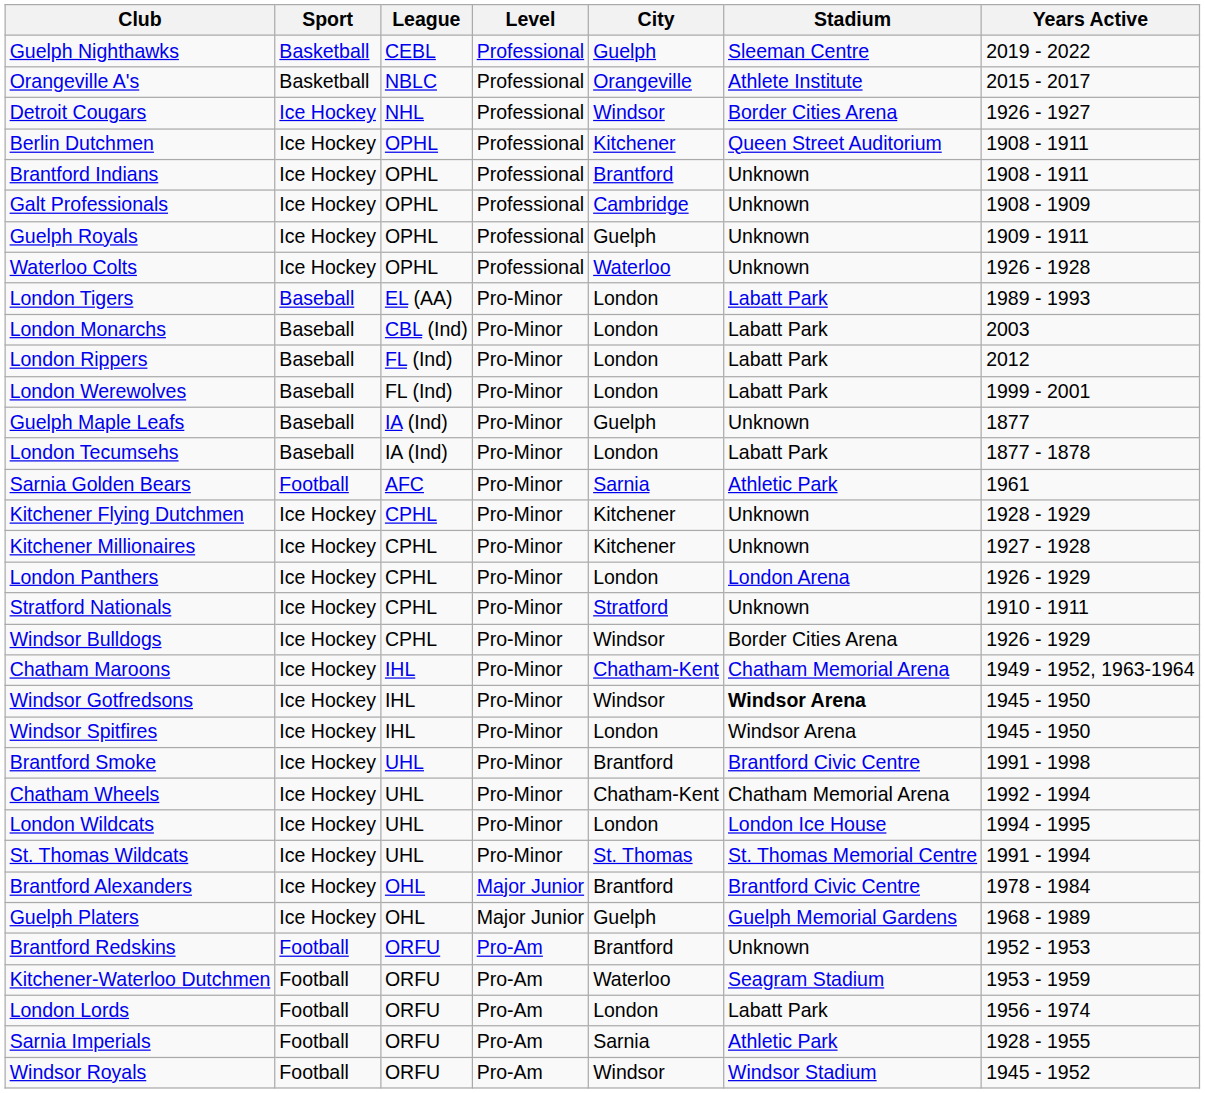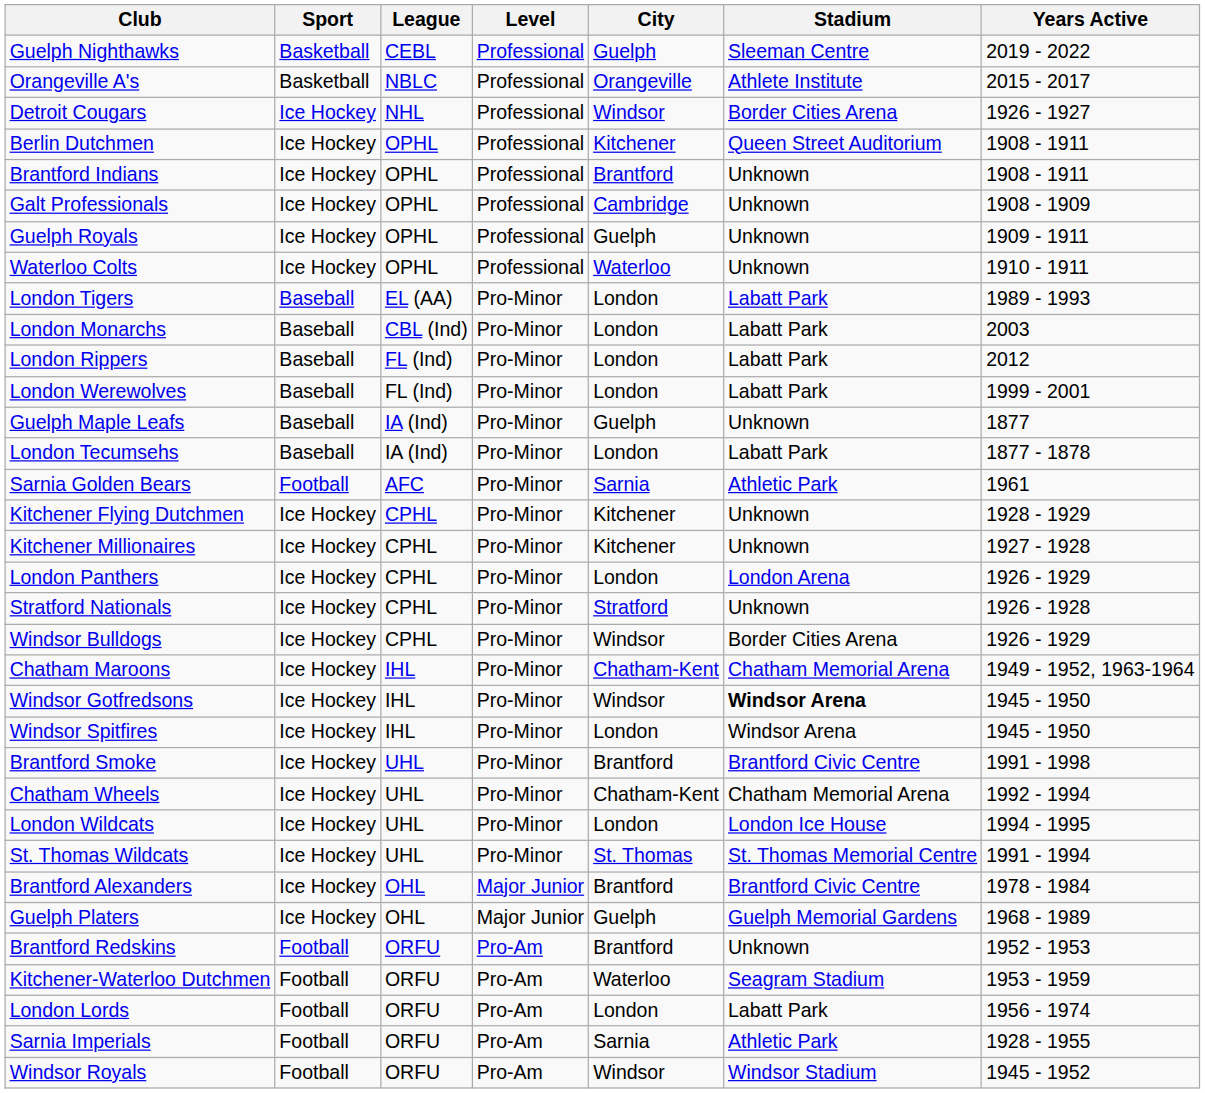 <table class="wikitable sortable" style="margin:1em; clear:right; text-align:left; line-height:normal;">
 <tr>
 <th>Club</th>
 <th>Sport</th>
 <th>League</th>
 <th>Level</th>
 <th>City</th>
 <th>Stadium</th>
 <th>Years Active</th>
 </tr>
 <tr>
 <td><a href='#'>Guelph Nighthawks</a></td>
 <td><a href='#'>Basketball</a></td>
 <td><a href='#'>CEBL</a></td>
 <td><a href='#'>Professional</a></td>
 <td><a href='#'>Guelph</a></td>
 <td><a href='#'>Sleeman Centre</a></td>
 <td>2019 - 2022</td>
 </tr>
 <tr>
 <td><a href='#'>Orangeville A's</a></td>
 <td>Basketball</td>
 <td><a href='#'>NBLC</a></td>
 <td>Professional</td>
 <td><a href='#'>Orangeville</a></td>
 <td><a href='#'>Athlete Institute</a></td>
 <td>2015 - 2017</td>
 </tr>
 <tr>
 <td><a href='#'>Detroit Cougars</a></td>
 <td><a href='#'>Ice Hockey</a></td>
 <td><a href='#'>NHL</a></td>
 <td>Professional</td>
 <td><a href='#'>Windsor</a></td>
 <td><a href='#'>Border Cities Arena</a></td>
 <td>1926 - 1927</td>
 </tr>
 <tr>
 <td><a href='#'>Berlin Dutchmen</a></td>
 <td>Ice Hockey</td>
 <td><a href='#'>OPHL</a></td>
 <td>Professional</td>
 <td><a href='#'>Kitchener</a></td>
 <td><a href='#'>Queen Street Auditorium</a></td>
 <td>1908 - 1911</td>
 </tr>
 <tr>
 <td><a href='#'>Brantford Indians</a></td>
 <td>Ice Hockey</td>
 <td>OPHL</td>
 <td>Professional</td>
 <td><a href='#'>Brantford</a></td>
 <td>Unknown</td>
 <td>1908 - 1911</td>
 </tr>
 <tr>
 <td><a href='#'>Galt Professionals</a></td>
 <td>Ice Hockey</td>
 <td>OPHL</td>
 <td>Professional</td>
 <td><a href='#'>Cambridge</a></td>
 <td>Unknown</td>
 <td>1908 - 1909</td>
 </tr>
 <tr>
 <td><a href='#'>Guelph Royals</a></td>
 <td>Ice Hockey</td>
 <td>OPHL</td>
 <td>Professional</td>
 <td>Guelph</td>
 <td>Unknown</td>
 <td>1909 - 1911</td>
 </tr>
 <tr>
 <td><a href='#'>Waterloo Colts</a></td>
 <td>Ice Hockey</td>
 <td>OPHL</td>
 <td>Professional</td>
 <td><a href='#'>Waterloo</a></td>
 <td>Unknown</td>
-<td>1926 - 1928</td>
+<td>1910 - 1911</td>
 </tr>
 <tr>
 <td><a href='#'>London Tigers</a></td>
 <td><a href='#'>Baseball</a></td>
 <td><a href='#'>EL</a> (AA)</td>
 <td>Pro-Minor</td>
 <td>London</td>
 <td><a href='#'>Labatt Park</a></td>
 <td>1989 - 1993</td>
 </tr>
 <tr>
 <td><a href='#'>London Monarchs</a></td>
 <td>Baseball</td>
 <td><a href='#'>CBL</a> (Ind)</td>
 <td>Pro-Minor</td>
 <td>London</td>
 <td>Labatt Park</td>
 <td>2003</td>
 </tr>
 <tr>
 <td><a href='#'>London Rippers</a></td>
 <td>Baseball</td>
 <td><a href='#'>FL</a> (Ind)</td>
 <td>Pro-Minor</td>
 <td>London</td>
 <td>Labatt Park</td>
 <td>2012</td>
 </tr>
 <tr>
 <td><a href='#'>London Werewolves</a></td>
 <td>Baseball</td>
 <td>FL (Ind)</td>
 <td>Pro-Minor</td>
 <td>London</td>
 <td>Labatt Park</td>
 <td>1999 - 2001</td>
 </tr>
 <tr>
 <td><a href='#'>Guelph Maple Leafs</a></td>
 <td>Baseball</td>
 <td><a href='#'>IA</a> (Ind)</td>
 <td>Pro-Minor</td>
 <td>Guelph</td>
 <td>Unknown</td>
 <td>1877</td>
 </tr>
 <tr>
 <td><a href='#'>London Tecumsehs</a></td>
 <td>Baseball</td>
 <td>IA (Ind)</td>
 <td>Pro-Minor</td>
 <td>London</td>
 <td>Labatt Park</td>
 <td>1877 - 1878</td>
 </tr>
 <tr>
 <td><a href='#'>Sarnia Golden Bears</a></td>
 <td><a href='#'>Football</a></td>
 <td><a href='#'>AFC</a></td>
 <td>Pro-Minor</td>
 <td><a href='#'>Sarnia</a></td>
 <td><a href='#'>Athletic Park</a></td>
 <td>1961</td>
 </tr>
 <tr>
 <td><a href='#'>Kitchener Flying Dutchmen</a></td>
 <td>Ice Hockey</td>
 <td><a href='#'>CPHL</a></td>
 <td>Pro-Minor</td>
 <td>Kitchener</td>
 <td>Unknown</td>
 <td>1928 - 1929</td>
 </tr>
 <tr>
 <td><a href='#'>Kitchener Millionaires</a></td>
 <td>Ice Hockey</td>
 <td>CPHL</td>
 <td>Pro-Minor</td>
 <td>Kitchener</td>
 <td>Unknown</td>
 <td>1927 - 1928</td>
 </tr>
 <tr>
 <td><a href='#'>London Panthers</a></td>
 <td>Ice Hockey</td>
 <td>CPHL</td>
 <td>Pro-Minor</td>
 <td>London</td>
 <td><a href='#'>London Arena</a></td>
 <td>1926 - 1929</td>
 </tr>
 <tr>
 <td><a href='#'>Stratford Nationals</a></td>
 <td>Ice Hockey</td>
 <td>CPHL</td>
 <td>Pro-Minor</td>
 <td><a href='#'>Stratford</a></td>
 <td>Unknown</td>
-<td>1910 - 1911</td>
+<td>1926 - 1928</td>
 </tr>
 <tr>
 <td><a href='#'>Windsor Bulldogs</a></td>
 <td>Ice Hockey</td>
 <td>CPHL</td>
 <td>Pro-Minor</td>
 <td>Windsor</td>
 <td>Border Cities Arena</td>
 <td>1926 - 1929</td>
 </tr>
 <tr>
 <td><a href='#'>Chatham Maroons</a></td>
 <td>Ice Hockey</td>
 <td><a href='#'>IHL</a></td>
 <td>Pro-Minor</td>
 <td><a href='#'>Chatham-Kent</a></td>
 <td><a href='#'>Chatham Memorial Arena</a></td>
 <td>1949 - 1952, 1963-1964</td>
 </tr>
 <tr>
 <td><a href='#'>Windsor Gotfredsons</a></td>
 <td>Ice Hockey</td>
 <td>IHL</td>
 <td>Pro-Minor</td>
 <td>Windsor</td>
 <td><strong>Windsor Arena</strong></td>
 <td>1945 - 1950</td>
 </tr>
 <tr>
 <td><a href='#'>Windsor Spitfires</a></td>
 <td>Ice Hockey</td>
 <td>IHL</td>
 <td>Pro-Minor</td>
 <td>London</td>
 <td>Windsor Arena</td>
 <td>1945 - 1950</td>
 </tr>
 <tr>
 <td><a href='#'>Brantford Smoke</a></td>
 <td>Ice Hockey</td>
 <td><a href='#'>UHL</a></td>
 <td>Pro-Minor</td>
 <td>Brantford</td>
 <td><a href='#'>Brantford Civic Centre</a></td>
 <td>1991 - 1998</td>
 </tr>
 <tr>
 <td><a href='#'>Chatham Wheels</a></td>
 <td>Ice Hockey</td>
 <td>UHL</td>
 <td>Pro-Minor</td>
 <td>Chatham-Kent</td>
 <td>Chatham Memorial Arena</td>
 <td>1992 - 1994</td>
 </tr>
 <tr>
 <td><a href='#'>London Wildcats</a></td>
 <td>Ice Hockey</td>
 <td>UHL</td>
 <td>Pro-Minor</td>
 <td>London</td>
 <td><a href='#'>London Ice House</a></td>
 <td>1994 - 1995</td>
 </tr>
 <tr>
 <td><a href='#'>St. Thomas Wildcats</a></td>
 <td>Ice Hockey</td>
 <td>UHL</td>
 <td>Pro-Minor</td>
 <td><a href='#'>St. Thomas</a></td>
 <td><a href='#'>St. Thomas Memorial Centre</a></td>
 <td>1991 - 1994</td>
 </tr>
 <tr>
 <td><a href='#'>Brantford Alexanders</a></td>
 <td>Ice Hockey</td>
 <td><a href='#'>OHL</a></td>
 <td><a href='#'>Major Junior</a></td>
 <td>Brantford</td>
 <td><a href='#'>Brantford Civic Centre</a></td>
 <td>1978 - 1984</td>
 </tr>
 <tr>
 <td><a href='#'>Guelph Platers</a></td>
 <td>Ice Hockey</td>
 <td>OHL</td>
 <td>Major Junior</td>
 <td>Guelph</td>
 <td><a href='#'>Guelph Memorial Gardens</a></td>
 <td>1968 - 1989</td>
 </tr>
 <tr>
 <td><a href='#'>Brantford Redskins</a></td>
 <td><a href='#'>Football</a></td>
 <td><a href='#'>ORFU</a></td>
 <td><a href='#'>Pro-Am</a></td>
 <td>Brantford</td>
 <td>Unknown</td>
 <td>1952 - 1953</td>
 </tr>
 <tr>
 <td><a href='#'>Kitchener-Waterloo Dutchmen</a></td>
 <td>Football</td>
 <td>ORFU</td>
 <td>Pro-Am</td>
 <td>Waterloo</td>
 <td><a href='#'>Seagram Stadium</a></td>
 <td>1953 - 1959</td>
 </tr>
 <tr>
 <td><a href='#'>London Lords</a></td>
 <td>Football</td>
 <td>ORFU</td>
 <td>Pro-Am</td>
 <td>London</td>
 <td>Labatt Park</td>
 <td>1956 - 1974</td>
 </tr>
 <tr>
 <td><a href='#'>Sarnia Imperials</a></td>
 <td>Football</td>
 <td>ORFU</td>
 <td>Pro-Am</td>
 <td>Sarnia</td>
 <td><a href='#'>Athletic Park</a></td>
 <td>1928 - 1955</td>
 </tr>
 <tr>
 <td><a href='#'>Windsor Royals</a></td>
 <td>Football</td>
 <td>ORFU</td>
 <td>Pro-Am</td>
 <td>Windsor</td>
 <td><a href='#'>Windsor Stadium</a></td>
 <td>1945 - 1952</td>
 </tr>
 </table>
